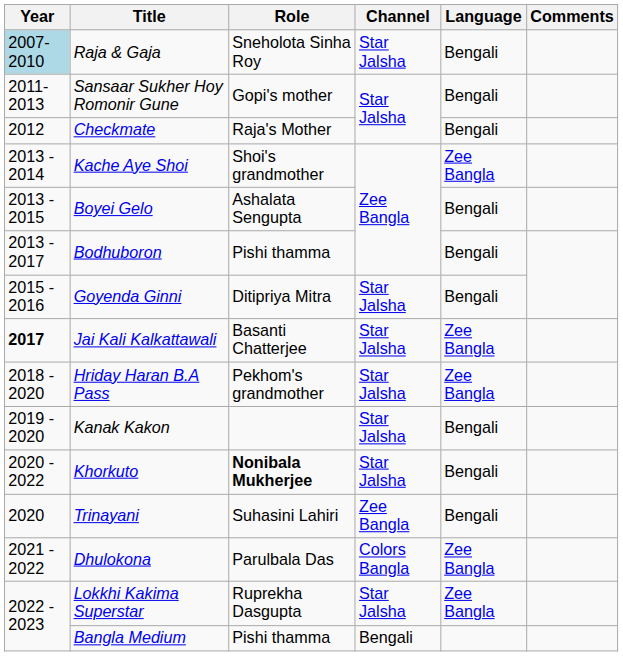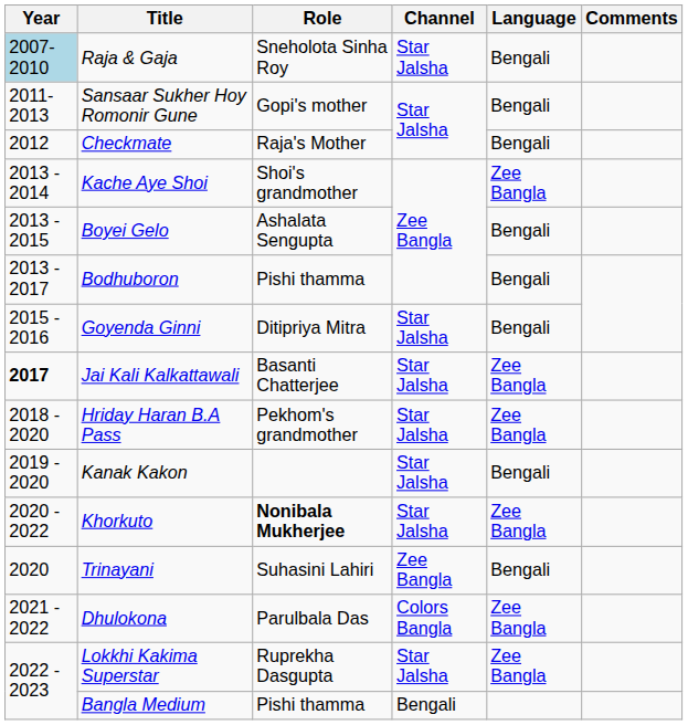 <table class="wikitable">
 <tr>
 <th>Year</th>
 <th>Title</th>
 <th>Role</th>
 <th>Channel</th>
 <th>Language</th>
 <th>Comments</th>
 </tr>
 <tr>
 <td style="background: lightblue;">2007-2010</td>
 <td><em>Raja & Gaja</em></td>
 <td>Sneholota Sinha Roy</td>
 <td><a href='#'>Star Jalsha</a></td>
 <td>Bengali</td>
 <td></td>
 </tr>
 <tr>
 <td>2011-2013</td>
 <td><em>Sansaar Sukher Hoy Romonir Gune</em></td>
 <td>Gopi's mother</td>
 <td rowspan="2"><a href='#'>Star Jalsha</a></td>
 <td>Bengali</td>
 <td></td>
 </tr>
 <tr>
 <td>2012</td>
 <td><a href='#'><em>Checkmate</em></a></td>
 <td>Raja's Mother</td>
 <td>Bengali</td>
 <td></td>
 </tr>
 <tr>
 <td>2013 - 2014</td>
 <td><em><a href='#'>Kache Aye Shoi</a></em></td>
 <td>Shoi's grandmother</td>
 <td rowspan="3"><a href='#'>Zee Bangla</a></td>
 <td><a href='#'>Zee Bangla</a></td>
 <td></td>
 </tr>
 <tr>
 <td>2013 - 2015</td>
 <td><em><a href='#'>Boyei Gelo</a></em></td>
 <td>Ashalata Sengupta</td>
 <td>Bengali</td>
 <td></td>
 </tr>
 <tr>
 <td>2013 - 2017</td>
 <td><em><a href='#'>Bodhuboron</a></em></td>
 <td>Pishi thamma</td>
 <td>Bengali</td>
 </tr>
 <tr>
 <td>2015 - 2016</td>
 <td><em><a href='#'>Goyenda Ginni</a></em></td>
 <td>Ditipriya Mitra</td>
 <td><a href='#'>Star Jalsha</a></td>
 <td>Bengali</td>
 </tr>
 <tr>
 <td><strong>2017</strong></td>
 <td><em><a href='#'>Jai Kali Kalkattawali</a></em></td>
 <td>Basanti Chatterjee</td>
 <td><a href='#'>Star Jalsha</a></td>
 <td><a href='#'>Zee Bangla</a></td>
 <td></td>
 </tr>
 <tr>
 <td>2018 - 2020</td>
 <td><a href='#'><em>Hriday Haran B.A Pass</em></a></td>
 <td>Pekhom's grandmother</td>
 <td><a href='#'>Star Jalsha</a></td>
 <td><a href='#'>Zee Bangla</a></td>
 <td></td>
 </tr>
 <tr>
 <td>2019 - 2020</td>
 <td><em>Kanak Kakon</em></td>
 <td></td>
 <td><a href='#'>Star Jalsha</a></td>
 <td>Bengali</td>
 <td></td>
 </tr>
 <tr>
 <td>2020 - 2022</td>
 <td><em><a href='#'>Khorkuto</a></em></td>
 <td><strong>Nonibala Mukherjee</strong></td>
 <td><a href='#'>Star Jalsha</a></td>
-<td>Bengali</td>
+<td><a href='#'>Zee Bangla</a></td>
 <td></td>
 </tr>
 <tr>
 <td>2020</td>
 <td><a href='#'><em>Trinayani</em></a></td>
 <td>Suhasini Lahiri</td>
 <td><a href='#'>Zee Bangla</a></td>
 <td>Bengali</td>
 <td></td>
 </tr>
 <tr>
 <td>2021 - 2022</td>
 <td><em><a href='#'>Dhulokona</a></em></td>
 <td>Parulbala Das</td>
 <td><a href='#'>Colors Bangla</a></td>
 <td><a href='#'>Zee Bangla</a></td>
 <td></td>
 </tr>
 <tr>
 <td rowspan="2">2022 - 2023</td>
 <td><em><a href='#'>Lokkhi Kakima Superstar</a></em></td>
 <td>Ruprekha Dasgupta</td>
 <td><a href='#'>Star Jalsha</a></td>
 <td><a href='#'>Zee Bangla</a></td>
 <td></td>
 </tr>
 <tr>
 <td><em><a href='#'>Bangla Medium</a></em></td>
 <td>Pishi thamma</td>
 <td>Bengali</td>
 <td></td>
 <td></td>
 </tr>
 </table>
